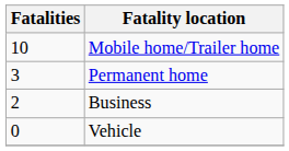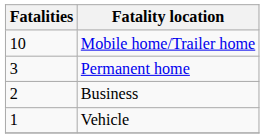 <table class="wikitable" style="float:right;">
 <tr>
 <th>Fatalities</th>
 <th>Fatality location</th>
 </tr>
 <tr>
 <td>10</td>
 <td><a href='#'>Mobile home/Trailer home</a></td>
 </tr>
 <tr>
 <td>3</td>
 <td><a href='#'>Permanent home</a></td>
 </tr>
 <tr>
 <td>2</td>
 <td>Business</td>
 </tr>
 <tr>
-<td>0</td>
+<td>1</td>
 <td>Vehicle</td>
 </tr>
 <tr>
 </tr>
 </table>
